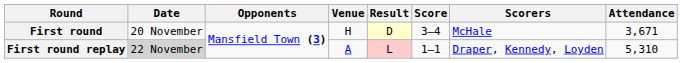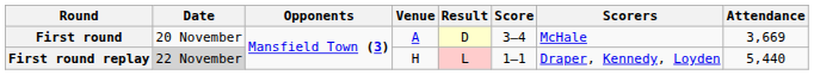 <table class="wikitable" style="text-align:center">
 <tr>
 <th>Round</th>
 <th>Date</th>
 <th>Opponents</th>
 <th>Venue</th>
 <th>Result</th>
 <th>Score</th>
 <th>Scorers</th>
 <th>Attendance</th>
 </tr>
 <tr>
 <th>First round</th>
 <td>20 November</td>
 <td rowspan=2><a href='#'>Mansfield Town</a> <strong>(<a href='#'>3</a>)</strong></td>
-<td>H</td>
+<td><a href='#'>A</a></td>
 <td style="background-color:#FFFFCC">D</td>
 <td>3–4</td>
 <td align="left"><a href='#'>McHale</a></td>
-<td>3,671</td>
+<td>3,669</td>
 </tr>
 <tr>
 <th>First round replay</th>
 <td style="background: lightgrey;">22 November</td>
-<td><a href='#'>A</a></td>
+<td>H</td>
 <td style="background-color:#FFCCCC">L</td>
 <td>1–1</td>
 <td align="left"><a href='#'>Draper</a>, <a href='#'>Kennedy</a>, <a href='#'>Loyden</a></td>
-<td>5,310</td>
+<td>5,440</td>
 </tr>
 </table>
